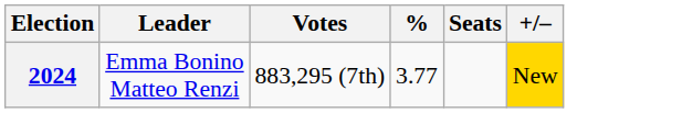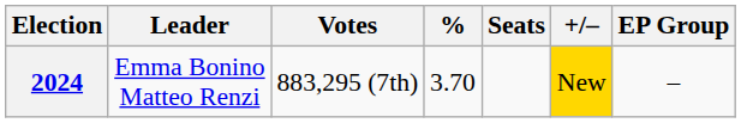 <table class="wikitable" style="text-align:center">
 <tr>
 <th>Election</th>
 <th>Leader</th>
 <th>Votes</th>
 <th>%</th>
 <th>Seats</th>
 <th>+/–</th>
+<th>EP Group</th>
 </tr>
 <tr>
 <th><a href='#'>2024</a></th>
 <td><a href='#'>Emma Bonino</a><br><a href='#'>Matteo Renzi</a></td>
 <td>883,295 (7th)</td>
-<td>3.77</td>
+<td>3.70</td>
 <td></td>
 <td style="background: gold;">New</td>
+<td>–</td>
 </tr>
 </table>
